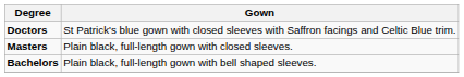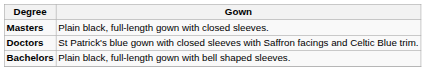 <table class="wikitable">
 <tr>
 <th>Degree</th>
 <th>Gown</th>
 </tr>
 <tr>
+<td><strong>Masters</strong></td>
+<td>Plain black, full-length gown with closed sleeves.</td>
+</tr>
+<tr>
 <td><strong>Doctors </strong></td>
 <td>St Patrick's blue gown with closed sleeves with Saffron facings and Celtic Blue trim.</td>
-</tr>
-<tr>
-<td><strong>Masters</strong></td>
-<td>Plain black, full-length gown with closed sleeves.</td>
 </tr>
 <tr>
 <td><strong>Bachelors </strong></td>
 <td>Plain black, full-length gown with bell shaped sleeves.</td>
 </tr>
 <tr>
 </tr>
 </table>
